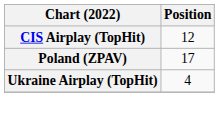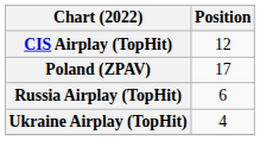 <table class="wikitable sortable plainrowheaders" style="text-align:center;">
 <tr>
 <th scope="col">Chart (2022)</th>
 <th scope="col">Position</th>
 </tr>
 <tr>
 <th scope="row"><a href='#'>CIS</a> Airplay (TopHit)</th>
 <td>12</td>
 </tr>
 <tr>
 <th scope="row">Poland (ZPAV)</th>
 <td>17</td>
 </tr>
 <tr>
+<th scope="row">Russia Airplay (TopHit)</th>
+<td>6</td>
+</tr>
+<tr>
 <th scope="row">Ukraine Airplay (TopHit)</th>
 <td>4</td>
 </tr>
 <tr>
 </tr>
 </table>
